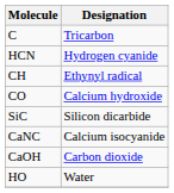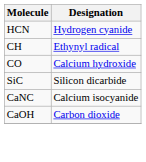 <table class="wikitable sortable">
 <tr>
 <th scope="col">Molecule</th>
 <th scope="col">Designation</th>
-</tr>
-<tr>
-<td>C</td>
-<td><a href='#'>Tricarbon</a></td>
 </tr>
 <tr>
 <td>HCN</td>
 <td><a href='#'>Hydrogen cyanide</a></td>
 </tr>
 <tr>
 <td>CH</td>
 <td><a href='#'>Ethynyl radical</a></td>
 </tr>
 <tr>
 <td>CO</td>
 <td><a href='#'>Calcium hydroxide</a></td>
 </tr>
 <tr>
 <td>SiC</td>
 <td>Silicon dicarbide</td>
 </tr>
 <tr>
 <td>CaNC</td>
 <td>Calcium isocyanide</td>
 </tr>
 <tr>
 <td>CaOH</td>
 <td><a href='#'>Carbon dioxide</a></td>
 </tr>
 <tr>
-<td>HO</td>
-<td>Water</td>
-</tr>
-<tr>
 </tr>
 </table>
